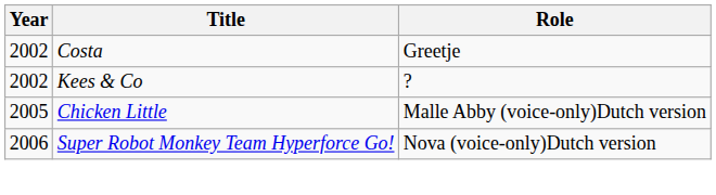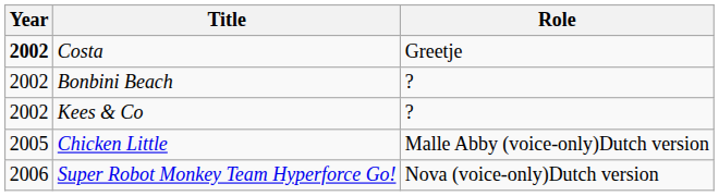 <table class="wikitable">
 <tr>
 <th>Year</th>
 <th>Title</th>
 <th>Role</th>
 </tr>
 <tr>
-<td>2002</td>
+<td><strong>2002</strong></td>
 <td><em>Costa</em></td>
 <td>Greetje</td>
+</tr>
+<tr>
+<td>2002</td>
+<td><em>Bonbini Beach</em></td>
+<td>?</td>
 </tr>
 <tr>
 <td>2002</td>
 <td><em>Kees & Co</em></td>
 <td>?</td>
 </tr>
 <tr>
 <td>2005</td>
 <td><em><a href='#'>Chicken Little</a></em></td>
 <td>Malle Abby (voice-only)Dutch version</td>
 </tr>
 <tr>
 <td>2006</td>
 <td><em><a href='#'>Super Robot Monkey Team Hyperforce Go!</a></em></td>
 <td>Nova (voice-only)Dutch version</td>
 </tr>
 </table>
